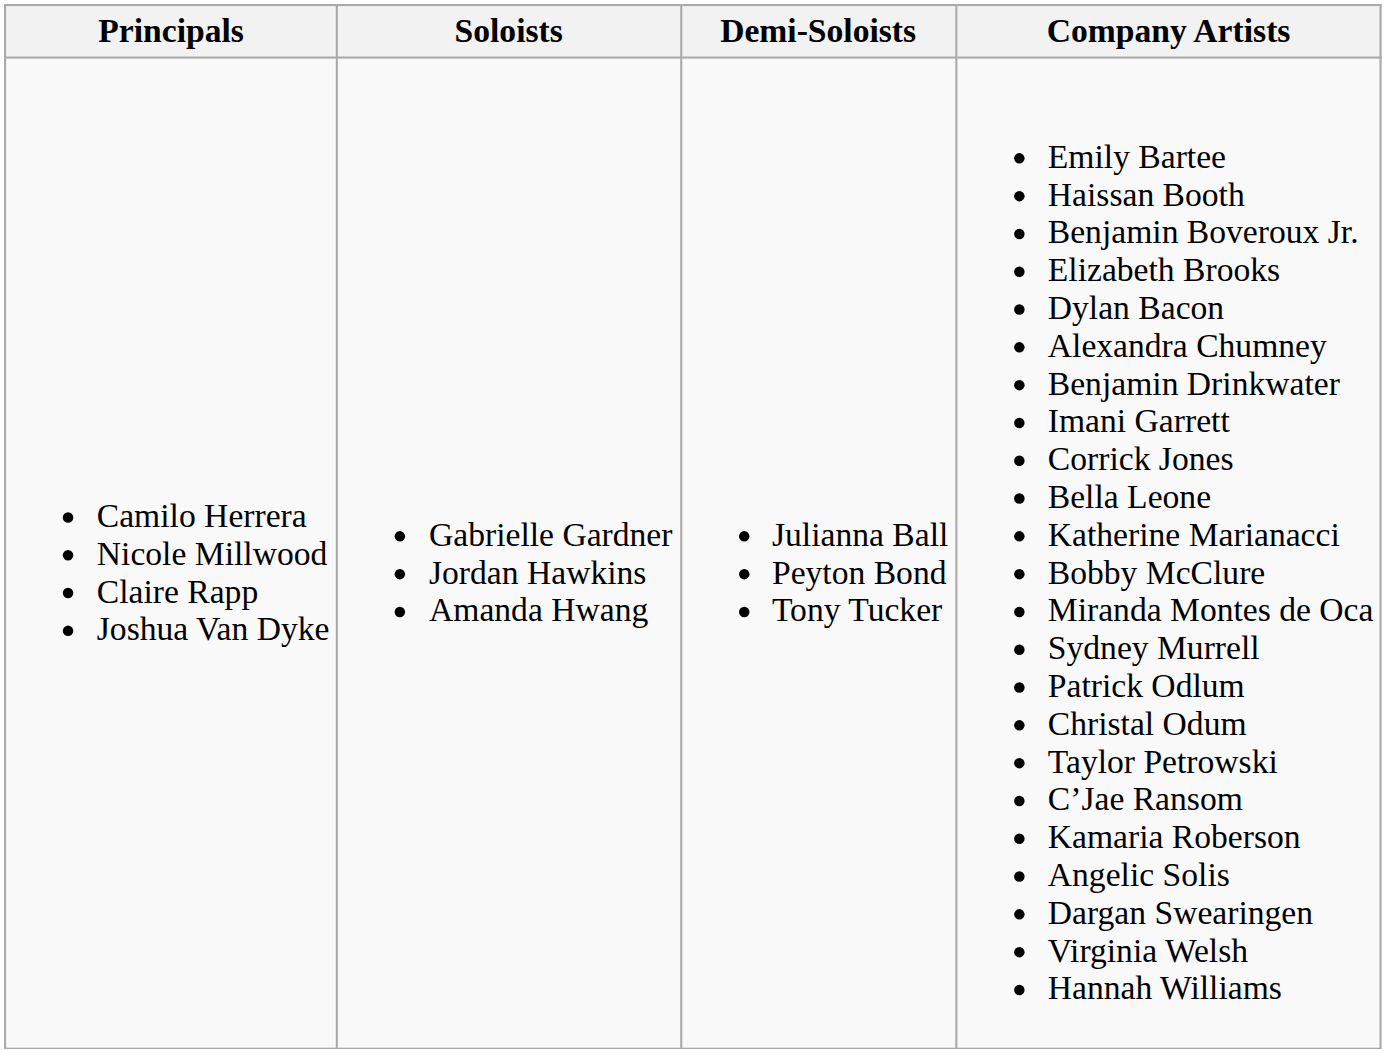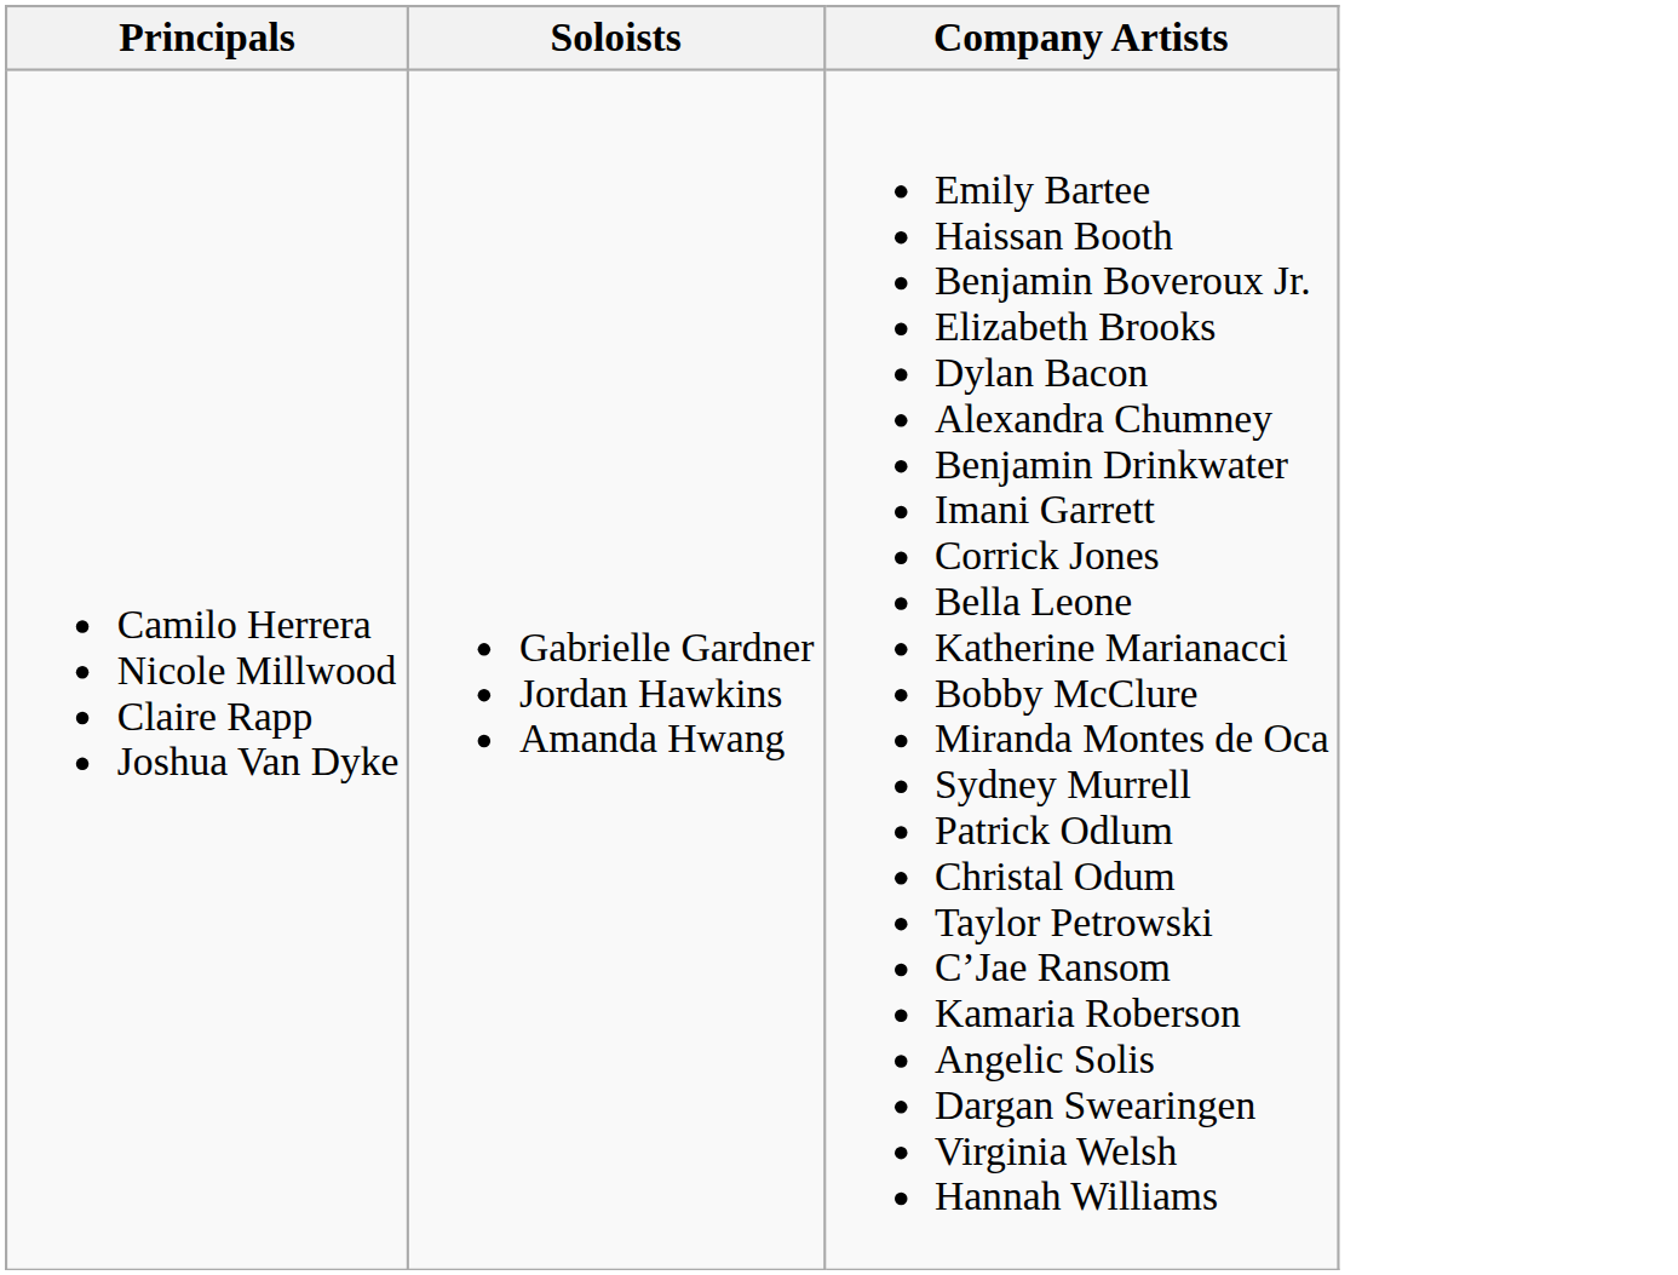 <table class="wikitable">
 <tr>
 <th>Principals</th>
 <th>Soloists</th>
-<th>Demi-Soloists</th>
 <th>Company Artists</th>
 </tr>
 <tr>
 <td><br><ul><li>Camilo Herrera</li><li>Nicole Millwood</li><li>Claire Rapp</li><li>Joshua Van Dyke</li></ul></td>
 <td><br><ul><li>Gabrielle Gardner</li><li>Jordan Hawkins</li><li>Amanda Hwang</li></ul></td>
-<td><br><ul><li>Julianna Ball</li><li>Peyton Bond</li><li>Tony Tucker</li></ul></td>
 <td><br><ul><li>Emily Bartee</li><li>Haissan Booth</li><li>Benjamin Boveroux Jr.</li><li>Elizabeth Brooks</li><li>Dylan Bacon</li><li>Alexandra Chumney</li><li>Benjamin Drinkwater</li><li>Imani Garrett</li><li>Corrick Jones</li><li>Bella Leone</li><li>Katherine Marianacci</li><li>Bobby McClure</li><li>Miranda Montes de Oca</li><li>Sydney Murrell</li><li>Patrick Odlum</li><li>Christal Odum</li><li>Taylor Petrowski</li><li>C’Jae Ransom</li><li>Kamaria Roberson</li><li>Angelic Solis</li><li>Dargan Swearingen</li><li>Virginia Welsh</li><li>Hannah Williams</li></ul></td>
 </tr>
 </table>
